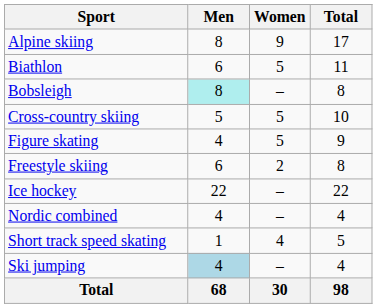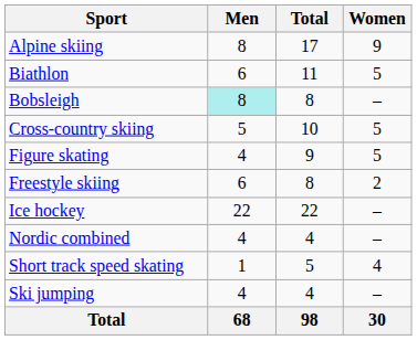 <table class="wikitable sortable" style="text-align:center;">
 <tr>
 <th width=180>Sport</th>
 <th width=55>Men</th>
+<th width=55>Total</th>
 <th width=55>Women</th>
-<th width=55>Total</th>
 </tr>
 <tr>
 <td align=left><a href='#'>Alpine skiing</a></td>
 <td>8</td>
+<td>17</td>
 <td>9</td>
-<td>17</td>
 </tr>
 <tr>
 <td align=left><a href='#'>Biathlon</a></td>
 <td>6</td>
+<td>11</td>
 <td>5</td>
-<td>11</td>
 </tr>
 <tr>
 <td align=left><a href='#'>Bobsleigh</a></td>
 <td style="background: paleturquoise;">8</td>
+<td>8</td>
 <td>–</td>
-<td>8</td>
 </tr>
 <tr>
 <td align=left><a href='#'>Cross-country skiing</a></td>
 <td>5</td>
+<td>10</td>
 <td>5</td>
-<td>10</td>
 </tr>
 <tr>
 <td align=left><a href='#'>Figure skating</a></td>
 <td>4</td>
+<td>9</td>
 <td>5</td>
-<td>9</td>
 </tr>
 <tr>
 <td align=left><a href='#'>Freestyle skiing</a></td>
 <td>6</td>
+<td>8</td>
 <td>2</td>
-<td>8</td>
 </tr>
 <tr>
 <td align=left><a href='#'>Ice hockey</a></td>
 <td>22</td>
+<td>22</td>
 <td>–</td>
-<td>22</td>
 </tr>
 <tr>
 <td align=left><a href='#'>Nordic combined</a></td>
 <td>4</td>
+<td>4</td>
 <td>–</td>
-<td>4</td>
 </tr>
 <tr>
 <td align=left><a href='#'>Short track speed skating</a></td>
 <td>1</td>
+<td>5</td>
 <td>4</td>
-<td>5</td>
 </tr>
 <tr>
 <td align=left><a href='#'>Ski jumping</a></td>
-<td style="background: lightblue;">4</td>
+<td>4</td>
+<td>4</td>
 <td>–</td>
-<td>4</td>
 </tr>
 <tr>
 <th>Total</th>
 <th>68</th>
+<th>98</th>
 <th>30</th>
-<th>98</th>
 </tr>
 </table>
